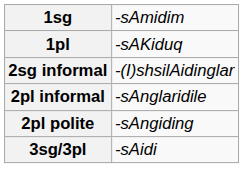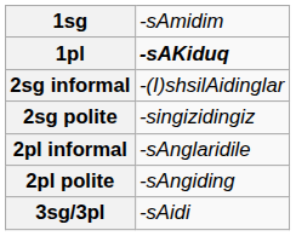 <table class="wikitable">
 <tr>
 <th>1sg</th>
 <td><em>-sAmidim</em></td>
 </tr>
 <tr>
 <th>1pl</th>
-<td><em>-sAKiduq</em></td>
+<td><strong><em>-sAKiduq</em></strong></td>
 </tr>
 <tr>
 <th>2sg informal</th>
 <td><em>-(I)shsilAidinglar</em></td>
+</tr>
+<tr>
+<th>2sg polite</th>
+<td><em>-singizidingiz</em></td>
 </tr>
 <tr>
 <th>2pl informal</th>
 <td><em>-sAnglaridile</em></td>
 </tr>
 <tr>
 <th>2pl polite</th>
 <td><em>-sAngiding</em></td>
 </tr>
 <tr>
 <th>3sg/3pl</th>
 <td><em>-sAidi</em></td>
 </tr>
 </table>
